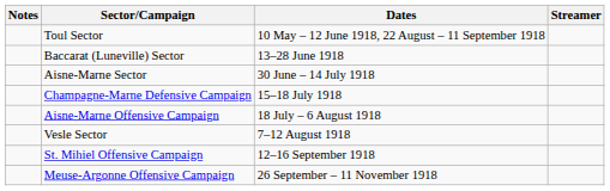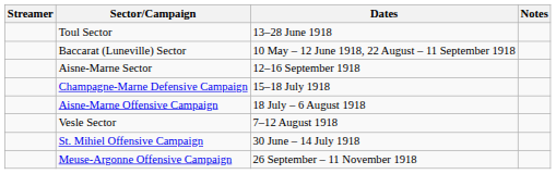 <table class="wikitable">
 <tr>
-<th>Notes</th>
+<th>Streamer</th>
 <th>Sector/Campaign</th>
 <th>Dates</th>
-<th>Streamer</th>
+<th>Notes</th>
 </tr>
 <tr>
 <td></td>
 <td>Toul Sector</td>
+<td>13–28 June 1918</td>
+<td></td>
+</tr>
+<tr>
+<td></td>
+<td>Baccarat (Luneville) Sector</td>
 <td>10 May – 12 June 1918, 22 August – 11 September 1918</td>
 <td></td>
 </tr>
 <tr>
 <td></td>
-<td>Baccarat (Luneville) Sector</td>
-<td>13–28 June 1918</td>
-<td></td>
-</tr>
-<tr>
-<td></td>
 <td>Aisne-Marne Sector</td>
-<td>30 June – 14 July 1918</td>
+<td>12–16 September 1918</td>
 <td></td>
 </tr>
 <tr>
 <td></td>
 <td><a href='#'>Champagne-Marne Defensive Campaign</a></td>
 <td>15–18 July 1918</td>
 <td></td>
 </tr>
 <tr>
 <td></td>
 <td><a href='#'>Aisne-Marne Offensive Campaign</a></td>
 <td>18 July – 6 August 1918</td>
 <td></td>
 </tr>
 <tr>
 <td></td>
 <td>Vesle Sector</td>
 <td>7–12 August 1918</td>
 <td></td>
 </tr>
 <tr>
 <td></td>
 <td><a href='#'>St. Mihiel Offensive Campaign</a></td>
-<td>12–16 September 1918</td>
+<td>30 June – 14 July 1918</td>
 <td></td>
 </tr>
 <tr>
 <td></td>
 <td><a href='#'>Meuse-Argonne Offensive Campaign</a></td>
 <td>26 September – 11 November 1918</td>
 <td></td>
 </tr>
 </table>
